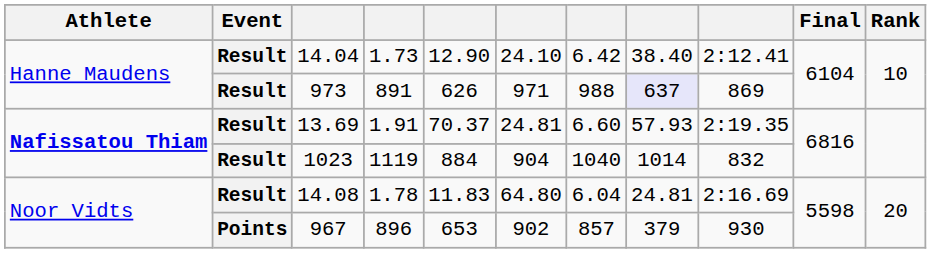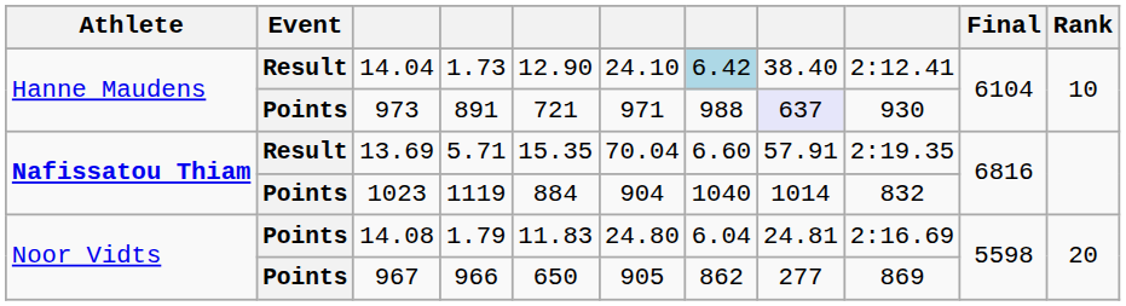 <table class="wikitable" style="font-size:90%">
 <tr>
 <th>Athlete</th>
 <th>Event</th>
 <th></th>
 <th></th>
 <th></th>
 <th></th>
 <th></th>
 <th></th>
 <th></th>
 <th>Final</th>
 <th>Rank</th>
 </tr>
 <tr align=center>
 <td rowspan=2 align=left><a href='#'>Hanne Maudens</a></td>
 <th style="font-size:95%">Result</th>
 <td>14.04</td>
 <td>1.73</td>
 <td>12.90</td>
 <td>24.10 </td>
-<td>6.42</td>
+<td style="background: lightblue;">6.42</td>
 <td>38.40</td>
 <td>2:12.41</td>
 <td rowspan=2>6104</td>
 <td rowspan=2>10</td>
 </tr>
 <tr align=center>
-<th style="font-size:95%">Result</th>
+<th style="font-size:95%">Points</th>
 <td>973</td>
 <td>891</td>
-<td>626</td>
+<td>721</td>
 <td>971</td>
 <td>988</td>
 <td style="background: lavender;">637</td>
-<td>869</td>
+<td>930</td>
 </tr>
 <tr align=center>
 <td rowspan=2 align=left><strong><a href='#'>Nafissatou Thiam</a></strong></td>
 <th style="font-size:95%">Result</th>
 <td>13.69</td>
-<td>1.91</td>
-<td>70.37 </td>
-<td>24.81</td>
+<td>5.71</td>
+<td>15.35 </td>
+<td>70.04</td>
 <td>6.60</td>
-<td>57.93 </td>
+<td>57.91 </td>
 <td>2:19.35</td>
 <td rowspan=2>6816 </td>
 <td rowspan=2></td>
 </tr>
 <tr align=center>
-<th style="font-size:95%">Result</th>
+<th style="font-size:95%">Points</th>
 <td>1023</td>
 <td>1119</td>
 <td>884</td>
 <td>904</td>
 <td>1040</td>
 <td>1014</td>
 <td>832</td>
 </tr>
 <tr align=center>
 <td rowspan=2 align=left><a href='#'>Noor Vidts</a></td>
-<th style="font-size:95%">Result</th>
+<th style="font-size:95%">Points</th>
 <td>14.08 </td>
-<td>1.78 </td>
+<td>1.79 </td>
 <td>11.83</td>
-<td>64.80</td>
+<td>24.80</td>
 <td>6.04</td>
 <td>24.81</td>
 <td>2:16.69</td>
 <td rowspan=2>5598</td>
 <td rowspan=2>20</td>
 </tr>
 <tr align=center>
 <th style="font-size:95%">Points</th>
 <td>967</td>
-<td>896</td>
-<td>653</td>
-<td>902</td>
-<td>857</td>
-<td>379</td>
-<td>930</td>
+<td>966</td>
+<td>650</td>
+<td>905</td>
+<td>862</td>
+<td>277</td>
+<td>869</td>
 </tr>
 </table>
